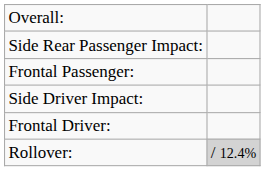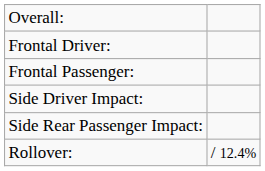 <table class="wikitable">
 <tr>
 <td>Overall:</td>
 <td></td>
 </tr>
 <tr>
-<td>Side Rear Passenger Impact:</td>
+<td>Frontal Driver:</td>
 <td></td>
 </tr>
 <tr>
 <td>Frontal Passenger:</td>
 <td></td>
 </tr>
 <tr>
 <td>Side Driver Impact:</td>
 <td></td>
 </tr>
 <tr>
-<td>Frontal Driver:</td>
+<td>Side Rear Passenger Impact:</td>
 <td></td>
 </tr>
 <tr>
 <td>Rollover:</td>
-<td style="background: lightgrey;"> / <small>12.4%</small></td>
+<td> / <small>12.4%</small></td>
 </tr>
 </table>
